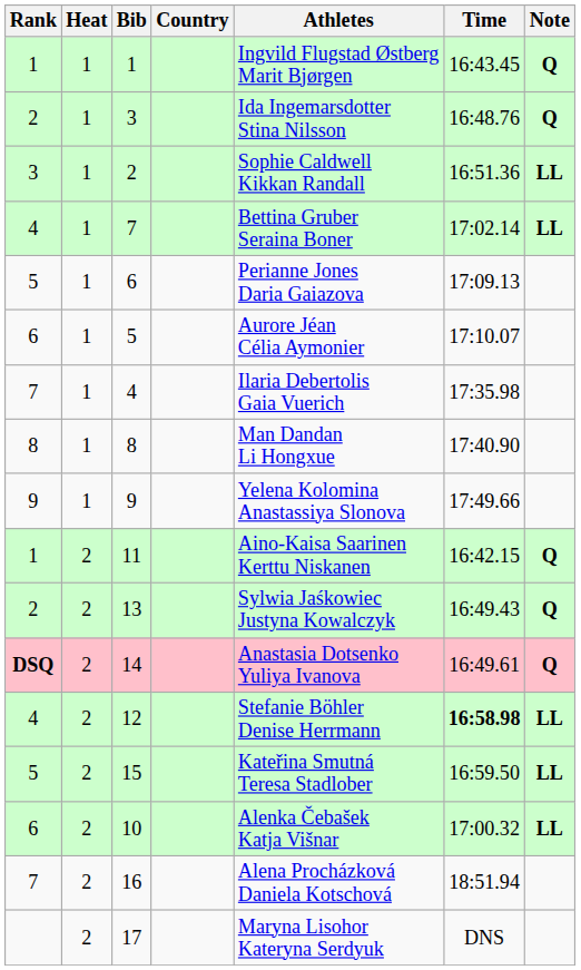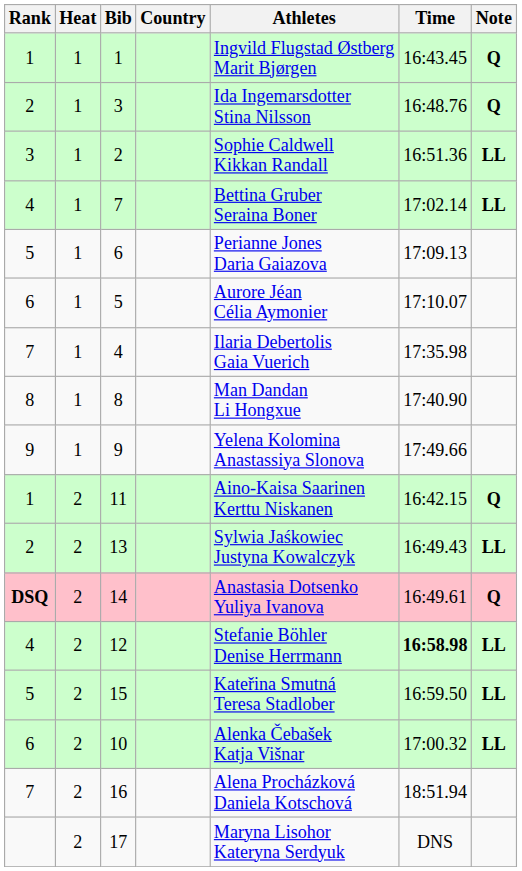 <table class="wikitable sortable" style="text-align:center">
 <tr>
 <th>Rank</th>
 <th>Heat</th>
 <th>Bib</th>
 <th>Country</th>
 <th>Athletes</th>
 <th>Time</th>
 <th>Note</th>
 </tr>
 <tr bgcolor="#ccffcc">
 <td>1</td>
 <td>1</td>
 <td>1</td>
 <td align="left"></td>
 <td align="left"><a href='#'>Ingvild Flugstad Østberg</a><br><a href='#'>Marit Bjørgen</a></td>
 <td>16:43.45</td>
 <td><strong>Q</strong></td>
 </tr>
 <tr bgcolor="#ccffcc">
 <td>2</td>
 <td>1</td>
 <td>3</td>
 <td align="left"></td>
 <td align="left"><a href='#'>Ida Ingemarsdotter</a><br><a href='#'>Stina Nilsson</a></td>
 <td>16:48.76</td>
 <td><strong>Q</strong></td>
 </tr>
 <tr bgcolor="#ccffcc">
 <td>3</td>
 <td>1</td>
 <td>2</td>
 <td align="left"></td>
 <td align="left"><a href='#'>Sophie Caldwell</a><br><a href='#'>Kikkan Randall</a></td>
 <td>16:51.36</td>
 <td><strong>LL</strong></td>
 </tr>
 <tr bgcolor="#ccffcc">
 <td>4</td>
 <td>1</td>
 <td>7</td>
 <td align="left"></td>
 <td align="left"><a href='#'>Bettina Gruber</a><br><a href='#'>Seraina Boner</a></td>
 <td>17:02.14</td>
 <td><strong>LL</strong></td>
 </tr>
 <tr>
 <td>5</td>
 <td>1</td>
 <td>6</td>
 <td align="left"></td>
 <td align="left"><a href='#'>Perianne Jones</a><br><a href='#'>Daria Gaiazova</a></td>
 <td>17:09.13</td>
 <td></td>
 </tr>
 <tr>
 <td>6</td>
 <td>1</td>
 <td>5</td>
 <td align="left"></td>
 <td align="left"><a href='#'>Aurore Jéan</a><br><a href='#'>Célia Aymonier</a></td>
 <td>17:10.07</td>
 <td></td>
 </tr>
 <tr>
 <td>7</td>
 <td>1</td>
 <td>4</td>
 <td align="left"></td>
 <td align="left"><a href='#'>Ilaria Debertolis</a><br><a href='#'>Gaia Vuerich</a></td>
 <td>17:35.98</td>
 <td></td>
 </tr>
 <tr>
 <td>8</td>
 <td>1</td>
 <td>8</td>
 <td align="left"></td>
 <td align="left"><a href='#'>Man Dandan</a><br><a href='#'>Li Hongxue</a></td>
 <td>17:40.90</td>
 <td></td>
 </tr>
 <tr>
 <td>9</td>
 <td>1</td>
 <td>9</td>
 <td align="left"></td>
 <td align="left"><a href='#'>Yelena Kolomina</a><br><a href='#'>Anastassiya Slonova</a></td>
 <td>17:49.66</td>
 <td></td>
 </tr>
 <tr bgcolor="#ccffcc">
 <td>1</td>
 <td>2</td>
 <td>11</td>
 <td align="left"></td>
 <td align="left"><a href='#'>Aino-Kaisa Saarinen</a><br><a href='#'>Kerttu Niskanen</a></td>
 <td>16:42.15</td>
 <td><strong>Q</strong></td>
 </tr>
 <tr bgcolor="#ccffcc">
 <td>2</td>
 <td>2</td>
 <td>13</td>
 <td align="left"></td>
 <td align="left"><a href='#'>Sylwia Jaśkowiec</a><br><a href='#'>Justyna Kowalczyk</a></td>
 <td>16:49.43</td>
-<td><strong>Q</strong></td>
+<td><strong>LL</strong></td>
 </tr>
 <tr bgcolor=pink>
 <td><strong>DSQ</strong></td>
 <td>2</td>
 <td>14</td>
 <td align="left"></td>
 <td align="left"><a href='#'>Anastasia Dotsenko</a><br><a href='#'>Yuliya Ivanova</a></td>
 <td>16:49.61</td>
 <td><strong>Q</strong></td>
 </tr>
 <tr bgcolor="#ccffcc">
 <td>4</td>
 <td>2</td>
 <td>12</td>
 <td align="left"></td>
 <td align="left"><a href='#'>Stefanie Böhler</a><br><a href='#'>Denise Herrmann</a></td>
 <td><strong>16:58.98</strong></td>
 <td><strong>LL</strong></td>
 </tr>
 <tr bgcolor="#ccffcc">
 <td>5</td>
 <td>2</td>
 <td>15</td>
 <td align="left"></td>
 <td align="left"><a href='#'>Kateřina Smutná</a><br><a href='#'>Teresa Stadlober</a></td>
 <td>16:59.50</td>
 <td><strong>LL</strong></td>
 </tr>
 <tr bgcolor="#ccffcc">
 <td>6</td>
 <td>2</td>
 <td>10</td>
 <td align="left"></td>
 <td align="left"><a href='#'>Alenka Čebašek</a><br><a href='#'>Katja Višnar</a></td>
 <td>17:00.32</td>
 <td><strong>LL</strong></td>
 </tr>
 <tr>
 <td>7</td>
 <td>2</td>
 <td>16</td>
 <td align="left"></td>
 <td align="left"><a href='#'>Alena Procházková</a><br><a href='#'>Daniela Kotschová</a></td>
 <td>18:51.94</td>
 <td></td>
 </tr>
 <tr>
 <td></td>
 <td>2</td>
 <td>17</td>
 <td align="left"></td>
 <td align="left"><a href='#'>Maryna Lisohor</a><br><a href='#'>Kateryna Serdyuk</a></td>
 <td>DNS</td>
 <td></td>
 </tr>
 </table>
